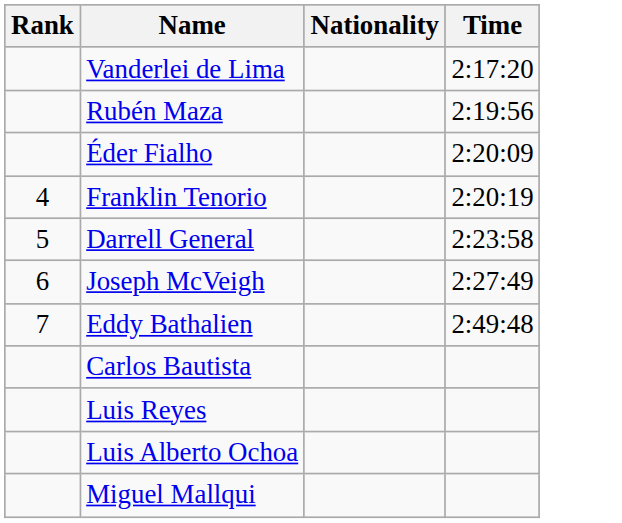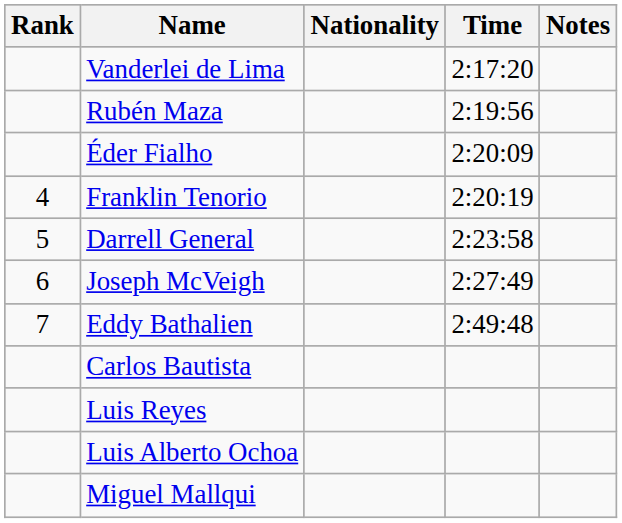 <table class="wikitable sortable" style="text-align:center">
 <tr>
 <th>Rank</th>
 <th>Name</th>
 <th>Nationality</th>
 <th>Time</th>
+<th>Notes</th>
 </tr>
 <tr>
 <td></td>
 <td align=left><a href='#'>Vanderlei de Lima</a></td>
 <td align=left></td>
 <td>2:17:20</td>
+<td></td>
 </tr>
 <tr>
 <td></td>
 <td align=left><a href='#'>Rubén Maza</a></td>
 <td align=left></td>
 <td>2:19:56</td>
+<td></td>
 </tr>
 <tr>
 <td></td>
 <td align=left><a href='#'>Éder Fialho</a></td>
 <td align=left></td>
 <td>2:20:09</td>
+<td></td>
 </tr>
 <tr>
 <td>4</td>
 <td align=left><a href='#'>Franklin Tenorio</a></td>
 <td align=left></td>
 <td>2:20:19</td>
+<td></td>
 </tr>
 <tr>
 <td>5</td>
 <td align=left><a href='#'>Darrell General</a></td>
 <td align=left></td>
 <td>2:23:58</td>
+<td></td>
 </tr>
 <tr>
 <td>6</td>
 <td align=left><a href='#'>Joseph McVeigh</a></td>
 <td align=left></td>
 <td>2:27:49</td>
+<td></td>
 </tr>
 <tr>
 <td>7</td>
 <td align=left><a href='#'>Eddy Bathalien</a></td>
 <td align=left></td>
 <td>2:49:48</td>
+<td></td>
 </tr>
 <tr>
 <td></td>
 <td align=left><a href='#'>Carlos Bautista</a></td>
 <td align=left></td>
+<td></td>
 <td></td>
 </tr>
 <tr>
 <td></td>
 <td align=left><a href='#'>Luis Reyes</a></td>
 <td align=left></td>
 <td></td>
+<td></td>
 </tr>
 <tr>
 <td></td>
 <td align=left><a href='#'>Luis Alberto Ochoa</a></td>
 <td align=left></td>
+<td></td>
 <td></td>
 </tr>
 <tr>
 <td></td>
 <td align=left><a href='#'>Miguel Mallqui</a></td>
 <td align=left></td>
 <td></td>
+<td></td>
 </tr>
 </table>
